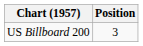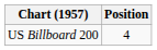 <table class="wikitable sortable plainrowheaders" style="text-align:center">
 <tr>
 <th scope="col">Chart (1957)</th>
 <th scope="col">Position</th>
 </tr>
 <tr>
 <td "text-align:left;">US <em>Billboard</em> 200</td>
-<td>3</td>
+<td>4</td>
 </tr>
 </table>
